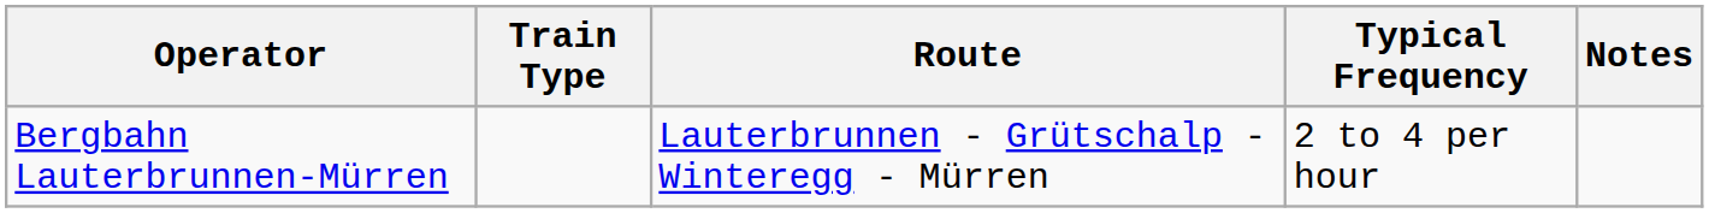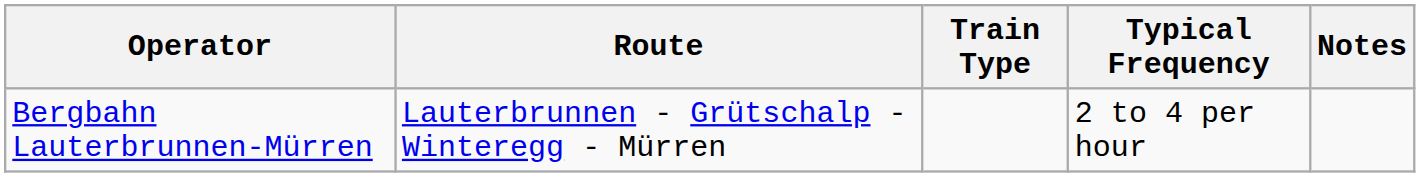 <table class="wikitable vatop">
 <tr>
 <th>Operator</th>
+<th>Route</th>
 <th>Train Type</th>
-<th>Route</th>
 <th>Typical Frequency</th>
 <th>Notes</th>
 </tr>
 <tr>
 <td><a href='#'>Bergbahn Lauterbrunnen-Mürren</a></td>
+<td><a href='#'>Lauterbrunnen</a> - <a href='#'>Grütschalp</a> - <a href='#'>Winteregg</a> - Mürren</td>
 <td></td>
-<td><a href='#'>Lauterbrunnen</a> - <a href='#'>Grütschalp</a> - <a href='#'>Winteregg</a> - Mürren</td>
 <td>2 to 4 per hour</td>
 <td></td>
 </tr>
 </table>
